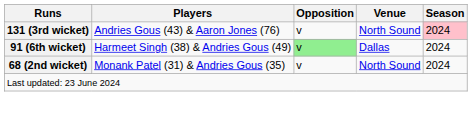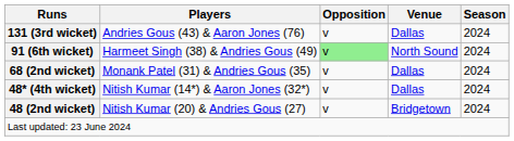 <table class="wikitable"style="font-size: 90%">
 <tr>
 <th scope="col"><strong>Runs</strong></th>
 <th scope="col"><strong>Players</strong></th>
 <th scope="col"><strong>Opposition</strong></th>
 <th scope="col"><strong>Venue</strong></th>
 <th scope="col"><strong>Season</strong></th>
 </tr>
 <tr>
 <th>131 (3rd wicket)</th>
 <td><a href='#'>Andries Gous</a> (43) & <a href='#'>Aaron Jones</a> (76)</td>
 <td>v </td>
-<td><a href='#'>North Sound</a></td>
-<td style="background: pink;">2024</td>
+<td><a href='#'>Dallas</a></td>
+<td>2024</td>
 </tr>
 <tr>
 <th>91 (6th wicket)</th>
 <td><a href='#'>Harmeet Singh</a> (38) & <a href='#'>Andries Gous</a> (49)</td>
 <td style="background: lightgreen;">v </td>
-<td><a href='#'>Dallas</a></td>
+<td><a href='#'>North Sound</a></td>
 <td>2024</td>
 </tr>
 <tr>
 <th>68 (2nd wicket)</th>
 <td><a href='#'>Monank Patel</a> (31) & <a href='#'>Andries Gous</a> (35)</td>
 <td>v </td>
-<td><a href='#'>North Sound</a></td>
+<td><a href='#'>Dallas</a></td>
+<td>2024</td>
+</tr>
+<tr>
+<th>48* (4th wicket)</th>
+<td><a href='#'>Nitish Kumar</a> (14*) & <a href='#'>Aaron Jones</a> (32*)</td>
+<td>v </td>
+<td><a href='#'>Dallas</a></td>
+<td>2024</td>
+</tr>
+<tr>
+<th>48 (2nd wicket)</th>
+<td><a href='#'>Nitish Kumar</a> (20) & <a href='#'>Andries Gous</a> (27)</td>
+<td>v </td>
+<td><a href='#'>Bridgetown</a></td>
 <td>2024</td>
 </tr>
 <tr>
 <td colspan="5"><small>Last updated: 23 June 2024</small></td>
 </tr>
 </table>
